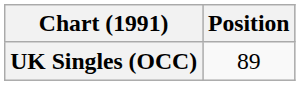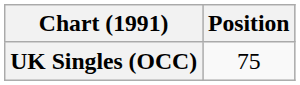 <table class="wikitable plainrowheaders" style="text-align:center">
 <tr>
 <th>Chart (1991)</th>
 <th>Position</th>
 </tr>
 <tr>
 <th scope="row">UK Singles (OCC)</th>
-<td>89</td>
+<td>75</td>
 </tr>
 </table>
